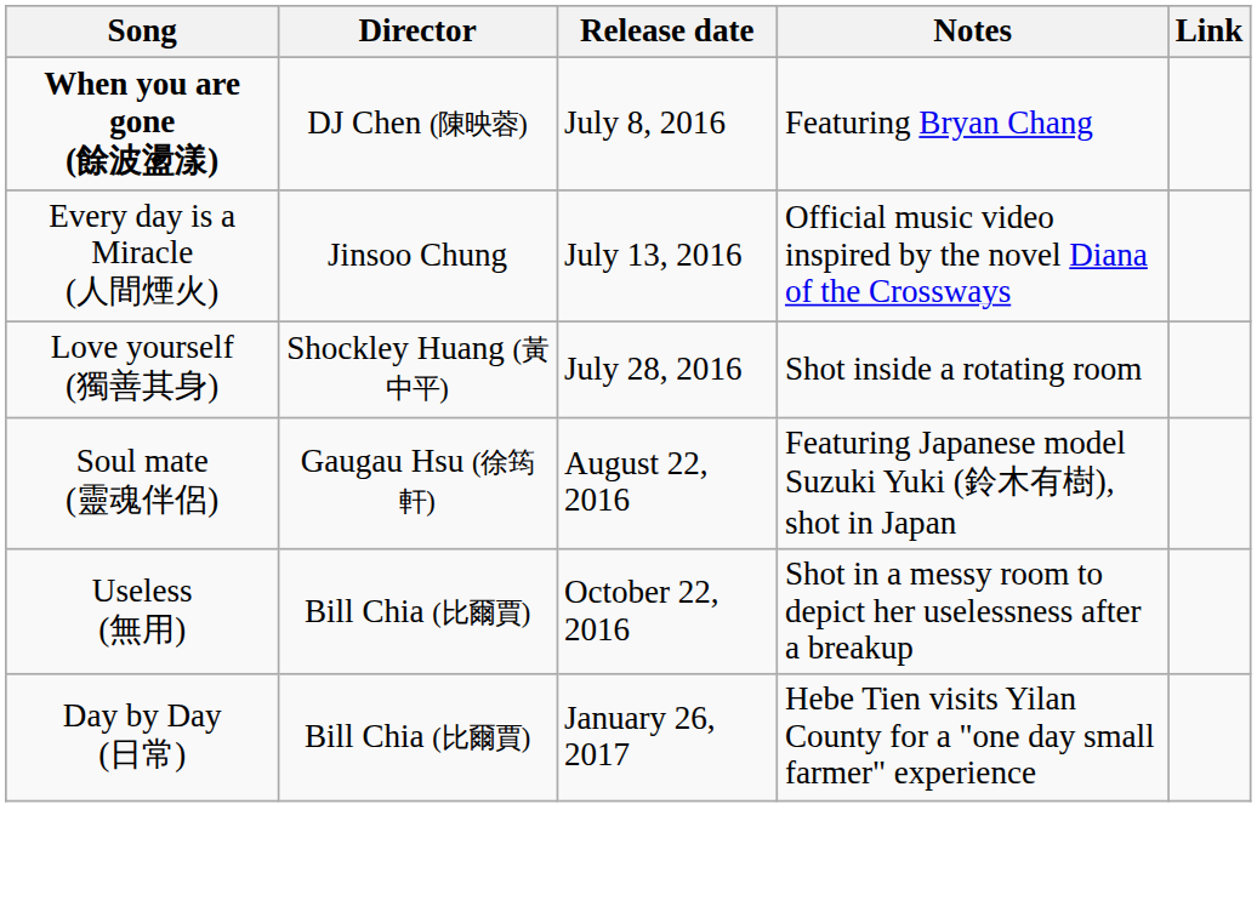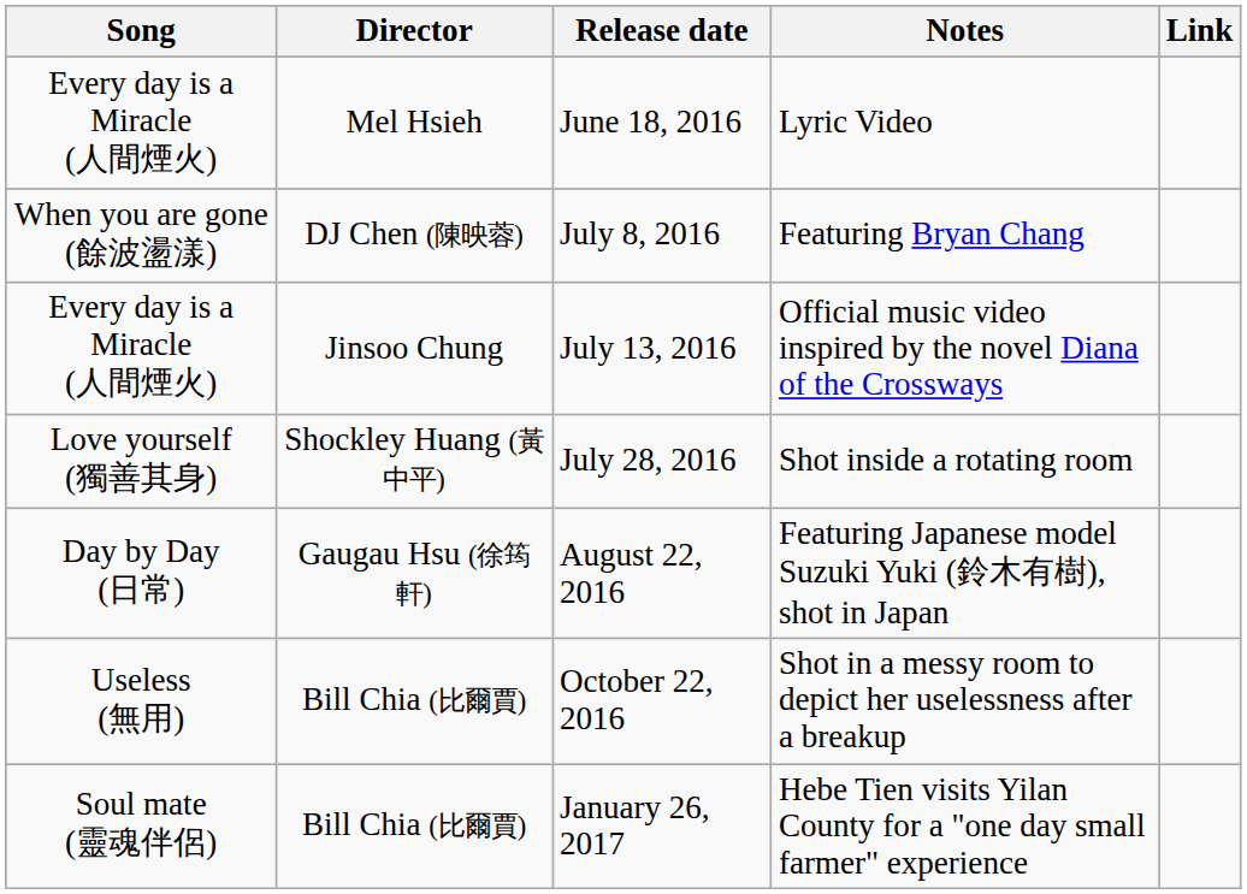 <table class="wikitable">
 <tr>
 <th width="170px">Song</th>
 <th width="170px">Director</th>
 <th width="130px">Release date</th>
 <th width="250px">Notes</th>
 <th width="2px">Link</th>
 </tr>
 <tr>
-<td style="text-align:center;"><strong>When you are gone<br>(餘波盪漾)</strong></td>
+<td style="text-align:center;">Every day is a Miracle<br>(人間煙火)</td>
+<td style="text-align:center;">Mel Hsieh</td>
+<td>June 18, 2016</td>
+<td>Lyric Video</td>
+<td style="text-align:center;"></td>
+</tr>
+<tr>
+<td style="text-align:center;">When you are gone<br>(餘波盪漾)</td>
 <td style="text-align:center;">DJ Chen <small>(陳映蓉)</small></td>
 <td>July 8, 2016</td>
 <td>Featuring <a href='#'>Bryan Chang</a></td>
 <td style="text-align:center;"></td>
 </tr>
 <tr>
 <td style="text-align:center;">Every day is a Miracle<br>(人間煙火)</td>
 <td style="text-align:center;">Jinsoo Chung</td>
 <td>July 13, 2016</td>
 <td>Official music video inspired by the novel <a href='#'>Diana of the Crossways</a></td>
 <td style="text-align:center;"></td>
 </tr>
 <tr>
 <td style="text-align:center;">Love yourself<br>(獨善其身)</td>
 <td style="text-align:center;">Shockley Huang <small>(黃中平)</small></td>
 <td>July 28, 2016</td>
 <td>Shot inside a rotating room</td>
 <td style="text-align:center;"></td>
 </tr>
 <tr>
-<td style="text-align:center;">Soul mate<br>(靈魂伴侶)</td>
+<td style="text-align:center;">Day by Day<br>(日常)</td>
 <td style="text-align:center;">Gaugau Hsu <small>(徐筠軒)</small></td>
 <td>August 22, 2016</td>
 <td>Featuring Japanese model Suzuki Yuki (鈴木有樹), shot in Japan</td>
 <td style="text-align:center;"></td>
 </tr>
 <tr>
 <td style="text-align:center;">Useless<br>(無用)</td>
 <td style="text-align:center;">Bill Chia <small>(比爾賈)</small></td>
 <td>October 22, 2016</td>
 <td>Shot in a messy room to depict her uselessness after a breakup</td>
 <td style="text-align:center;"></td>
 </tr>
 <tr>
-<td style="text-align:center;">Day by Day<br>(日常)</td>
+<td style="text-align:center;">Soul mate<br>(靈魂伴侶)</td>
 <td style="text-align:center;">Bill Chia <small>(比爾賈)</small></td>
 <td>January 26, 2017</td>
 <td>Hebe Tien visits Yilan County for a "one day small farmer" experience</td>
 <td style="text-align:center;"></td>
 </tr>
 </table>
